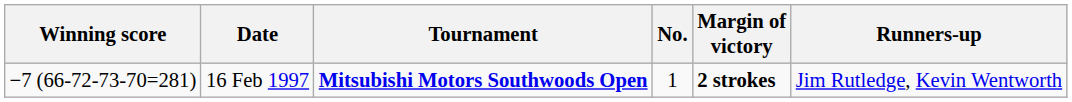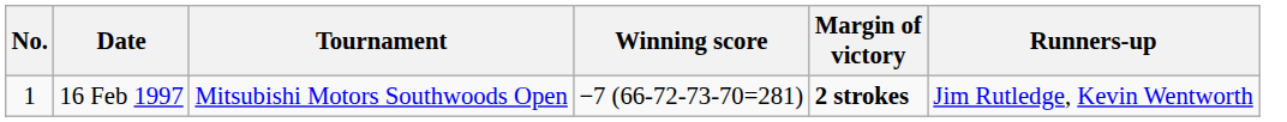 <table class="wikitable" style="font-size:95%;">
 <tr>
-<th>Winning score</th>
+<th>No.</th>
 <th>Date</th>
 <th>Tournament</th>
-<th>No.</th>
+<th>Winning score</th>
 <th>Margin of<br>victory</th>
 <th>Runners-up</th>
 </tr>
 <tr>
+<td align=center>1</td>
+<td align=right>16 Feb <a href='#'>1997</a></td>
+<td><a href='#'>Mitsubishi Motors Southwoods Open</a></td>
 <td>−7 (66-72-73-70=281)</td>
-<td align=right>16 Feb <a href='#'>1997</a></td>
-<td><strong><a href='#'>Mitsubishi Motors Southwoods Open</a></strong></td>
-<td align=center>1</td>
 <td><strong>2 strokes</strong></td>
 <td> <a href='#'>Jim Rutledge</a>,  <a href='#'>Kevin Wentworth</a></td>
 </tr>
 </table>
